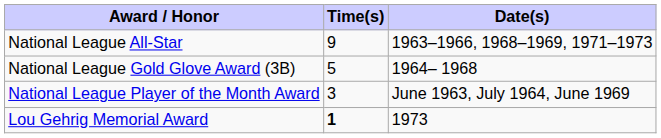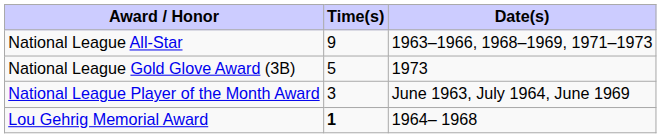 <table class="wikitable sortable">
 <tr>
 <th style="background:#ccf;">Award / Honor</th>
 <th style="background:#ccf;">Time(s)</th>
 <th style="background:#ccf;">Date(s)</th>
 </tr>
 <tr>
 <td>National League <a href='#'>All-Star</a></td>
 <td>9</td>
 <td>1963–1966, 1968–1969, 1971–1973</td>
 </tr>
 <tr>
 <td>National League <a href='#'>Gold Glove Award</a> (3B)</td>
 <td>5</td>
-<td>1964– 1968</td>
+<td>1973</td>
 </tr>
 <tr>
 <td><a href='#'>National League Player of the Month Award</a></td>
 <td>3</td>
 <td>June 1963, July 1964, June 1969</td>
 </tr>
 <tr>
 <td><a href='#'>Lou Gehrig Memorial Award</a></td>
 <td><strong>1</strong></td>
-<td>1973</td>
+<td>1964– 1968</td>
 </tr>
 </table>
